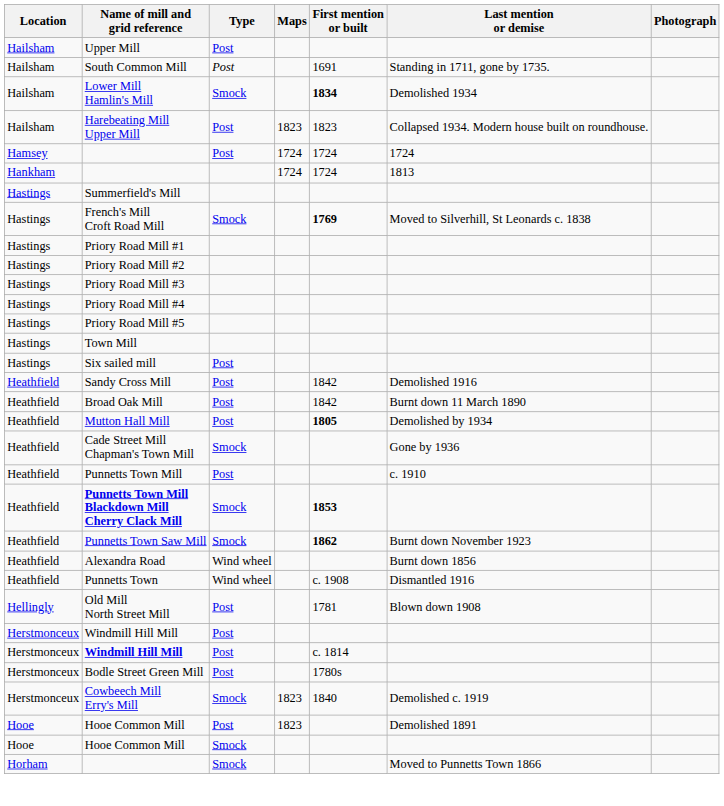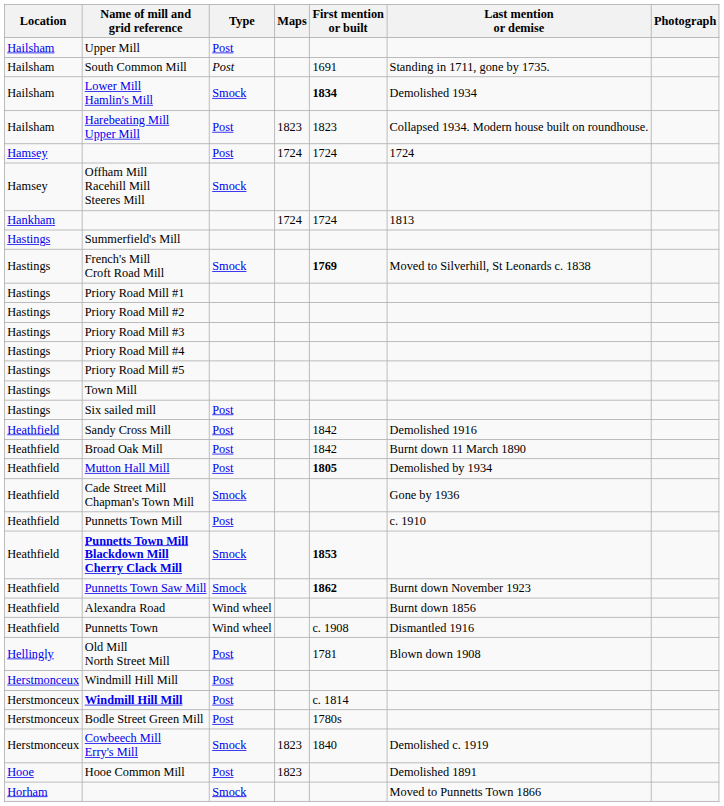 <table class="wikitable">
 <tr>
 <th>Location</th>
 <th>Name of mill and<br>grid reference</th>
 <th>Type</th>
 <th>Maps</th>
 <th>First mention<br>or built</th>
 <th>Last mention<br> or demise</th>
 <th>Photograph</th>
 </tr>
 <tr>
 <td><a href='#'>Hailsham</a></td>
 <td>Upper Mill</td>
 <td><a href='#'>Post</a></td>
 <td></td>
 <td></td>
 <td></td>
 <td></td>
 </tr>
 <tr>
 <td>Hailsham</td>
 <td>South Common Mill</td>
 <td><em>Post</em></td>
 <td></td>
 <td>1691</td>
 <td>Standing in 1711, gone by 1735.</td>
 <td></td>
 </tr>
 <tr>
 <td>Hailsham</td>
 <td><a href='#'>Lower Mill<br>Hamlin's Mill</a></td>
 <td><a href='#'>Smock</a></td>
 <td></td>
 <td><strong>1834</strong></td>
 <td>Demolished 1934</td>
 <td></td>
 </tr>
 <tr>
 <td>Hailsham</td>
 <td><a href='#'>Harebeating Mill<br>Upper Mill</a><br></td>
 <td><a href='#'>Post</a></td>
 <td>1823</td>
 <td>1823</td>
 <td>Collapsed 1934. Modern house built on roundhouse.<br></td>
 <td></td>
 </tr>
 <tr>
 <td><a href='#'>Hamsey</a></td>
 <td></td>
 <td><a href='#'>Post</a></td>
 <td>1724</td>
 <td>1724</td>
 <td>1724</td>
+<td></td>
+</tr>
+<tr>
+<td>Hamsey</td>
+<td>Offham Mill<br>Racehill Mill<br>Steeres Mill</td>
+<td><a href='#'>Smock</a></td>
+<td></td>
+<td></td>
+<td></td>
 <td></td>
 </tr>
 <tr>
 <td><a href='#'>Hankham</a></td>
 <td></td>
 <td></td>
 <td>1724<br></td>
 <td>1724</td>
 <td>1813</td>
 <td></td>
 </tr>
 <tr>
 <td><a href='#'>Hastings</a></td>
 <td>Summerfield's Mill</td>
 <td></td>
 <td></td>
 <td></td>
 <td></td>
 <td></td>
 </tr>
 <tr>
 <td>Hastings</td>
 <td>French's Mill<br>Croft Road Mill</td>
 <td><a href='#'>Smock</a></td>
 <td></td>
 <td><strong>1769</strong></td>
 <td>Moved to Silverhill, St Leonards c. 1838</td>
 <td></td>
 </tr>
 <tr>
 <td>Hastings</td>
 <td>Priory Road Mill #1</td>
 <td></td>
 <td></td>
 <td></td>
 <td></td>
 <td></td>
 </tr>
 <tr>
 <td>Hastings</td>
 <td>Priory Road Mill #2</td>
 <td></td>
 <td></td>
 <td></td>
 <td></td>
 <td></td>
 </tr>
 <tr>
 <td>Hastings</td>
 <td>Priory Road Mill #3</td>
 <td></td>
 <td></td>
 <td></td>
 <td></td>
 <td></td>
 </tr>
 <tr>
 <td>Hastings</td>
 <td>Priory Road Mill #4</td>
 <td></td>
 <td></td>
 <td></td>
 <td></td>
 <td></td>
 </tr>
 <tr>
 <td>Hastings</td>
 <td>Priory Road Mill #5</td>
 <td></td>
 <td></td>
 <td></td>
 <td></td>
 <td></td>
 </tr>
 <tr>
 <td>Hastings</td>
 <td>Town Mill</td>
 <td></td>
 <td></td>
 <td></td>
 <td></td>
 <td></td>
 </tr>
 <tr>
 <td>Hastings</td>
 <td>Six sailed mill</td>
 <td><a href='#'>Post</a></td>
 <td></td>
 <td></td>
 <td></td>
 <td></td>
 </tr>
 <tr>
 <td><a href='#'>Heathfield</a></td>
 <td>Sandy Cross Mill</td>
 <td><a href='#'>Post</a></td>
 <td></td>
 <td>1842</td>
 <td>Demolished 1916</td>
 <td></td>
 </tr>
 <tr>
 <td>Heathfield</td>
 <td>Broad Oak Mill</td>
 <td><a href='#'>Post</a></td>
 <td></td>
 <td>1842</td>
 <td>Burnt down 11 March 1890</td>
 <td></td>
 </tr>
 <tr>
 <td>Heathfield</td>
 <td><a href='#'>Mutton Hall Mill</a></td>
 <td><a href='#'>Post</a></td>
 <td></td>
 <td><strong>1805</strong></td>
 <td>Demolished by 1934</td>
 <td></td>
 </tr>
 <tr>
 <td>Heathfield</td>
 <td>Cade Street Mill<br>Chapman's Town Mill</td>
 <td><a href='#'>Smock</a></td>
 <td></td>
 <td></td>
 <td>Gone by 1936</td>
 <td></td>
 </tr>
 <tr>
 <td>Heathfield</td>
 <td>Punnetts Town Mill</td>
 <td><a href='#'>Post</a></td>
 <td></td>
 <td></td>
 <td>c. 1910</td>
 <td></td>
 </tr>
 <tr>
 <td>Heathfield</td>
 <td><strong><a href='#'>Punnetts Town Mill<br>Blackdown Mill<br>Cherry Clack Mill</a></strong><br></td>
 <td><a href='#'>Smock</a></td>
 <td></td>
 <td><strong>1853</strong></td>
 <td></td>
 <td></td>
 </tr>
 <tr>
 <td>Heathfield</td>
 <td><a href='#'>Punnetts Town Saw Mill</a></td>
 <td><a href='#'>Smock</a></td>
 <td></td>
 <td><strong>1862</strong></td>
 <td>Burnt down November 1923</td>
 <td></td>
 </tr>
 <tr>
 <td>Heathfield</td>
 <td>Alexandra Road</td>
 <td>Wind wheel</td>
 <td></td>
 <td></td>
 <td>Burnt down 1856</td>
 <td></td>
 </tr>
 <tr>
 <td>Heathfield</td>
 <td>Punnetts Town</td>
 <td>Wind wheel</td>
 <td></td>
 <td>c. 1908</td>
 <td>Dismantled 1916</td>
 <td></td>
 </tr>
 <tr>
 <td><a href='#'>Hellingly</a></td>
 <td>Old Mill<br>North Street Mill</td>
 <td><a href='#'>Post</a></td>
 <td></td>
 <td>1781</td>
 <td>Blown down 1908</td>
 <td></td>
 </tr>
 <tr>
 <td><a href='#'>Herstmonceux</a></td>
 <td>Windmill Hill Mill</td>
 <td><a href='#'>Post</a></td>
 <td></td>
 <td></td>
 <td></td>
 <td></td>
 </tr>
 <tr>
 <td>Herstmonceux</td>
 <td><strong><a href='#'>Windmill Hill Mill</a></strong><br></td>
 <td><a href='#'>Post</a></td>
 <td></td>
 <td>c. 1814</td>
 <td></td>
 <td></td>
 </tr>
 <tr>
 <td>Herstmonceux</td>
 <td>Bodle Street Green Mill</td>
 <td><a href='#'>Post</a></td>
 <td></td>
 <td>1780s</td>
 <td></td>
 <td></td>
 </tr>
 <tr>
 <td>Herstmonceux</td>
 <td><a href='#'>Cowbeech Mill<br>Erry's Mill</a><br></td>
 <td><a href='#'>Smock</a></td>
 <td>1823</td>
 <td>1840</td>
 <td>Demolished c. 1919<br></td>
 <td></td>
 </tr>
 <tr>
 <td><a href='#'>Hooe</a></td>
 <td>Hooe Common Mill</td>
 <td><a href='#'>Post</a></td>
 <td>1823</td>
 <td></td>
 <td>Demolished 1891</td>
 <td></td>
 </tr>
 <tr>
-<td>Hooe</td>
-<td>Hooe Common Mill</td>
-<td><a href='#'>Smock</a></td>
-<td></td>
-<td></td>
-<td></td>
-<td></td>
-</tr>
-<tr>
 <td><a href='#'>Horham</a></td>
 <td></td>
 <td><a href='#'>Smock</a></td>
 <td></td>
 <td></td>
 <td>Moved to Punnetts Town 1866</td>
 <td></td>
 </tr>
 </table>
